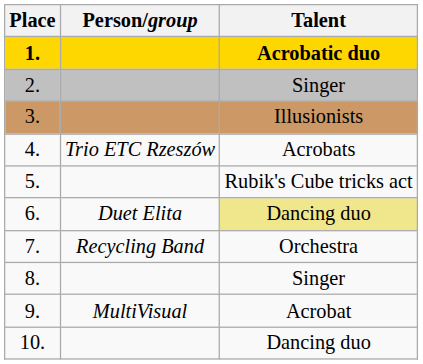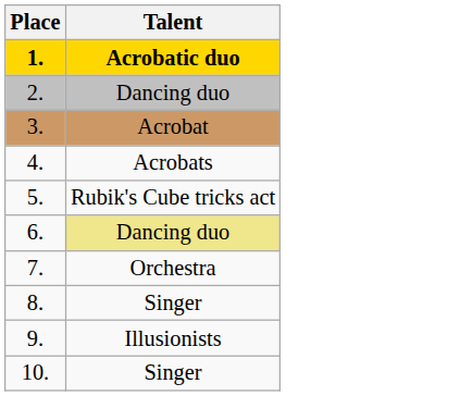 <table class="sortable wikitable" style="text-align: center;">
 <tr>
 <th>Place</th>
-<th>Person/<em>group</em></th>
 <th>Talent</th>
 </tr>
 <tr bgcolor=gold>
 <td><strong>1.</strong></td>
-<td><strong><br></strong></td>
 <td><strong>Acrobatic duo</strong></td>
 </tr>
 <tr bgcolor=silver>
 <td>2.</td>
-<td><br></td>
-<td>Singer</td>
+<td>Dancing duo</td>
 </tr>
 <tr bgcolor="#cc9966">
 <td>3.</td>
-<td></td>
-<td>Illusionists</td>
+<td>Acrobat</td>
 </tr>
 <tr>
 <td>4.</td>
-<td><em>Trio ETC Rzeszów</em></td>
 <td>Acrobats</td>
 </tr>
 <tr>
 <td>5.</td>
-<td></td>
 <td>Rubik's Cube tricks act</td>
 </tr>
 <tr>
 <td>6.</td>
-<td><em>Duet Elita</em></td>
 <td style="background: khaki;">Dancing duo</td>
 </tr>
 <tr>
 <td>7.</td>
-<td><em>Recycling Band</em></td>
 <td>Orchestra</td>
 </tr>
 <tr>
 <td>8.</td>
-<td></td>
 <td>Singer</td>
 </tr>
 <tr>
 <td>9.</td>
-<td><em>MultiVisual</em></td>
-<td>Acrobat</td>
+<td>Illusionists</td>
 </tr>
 <tr>
 <td>10.</td>
-<td></td>
-<td>Dancing duo</td>
+<td>Singer</td>
 </tr>
 </table>
